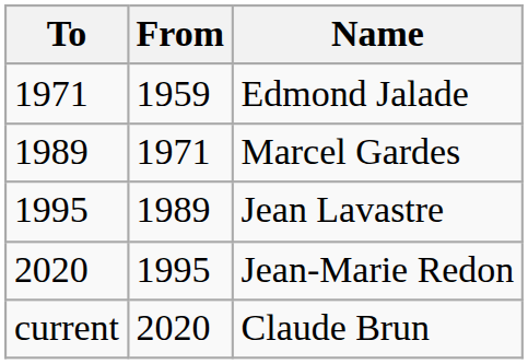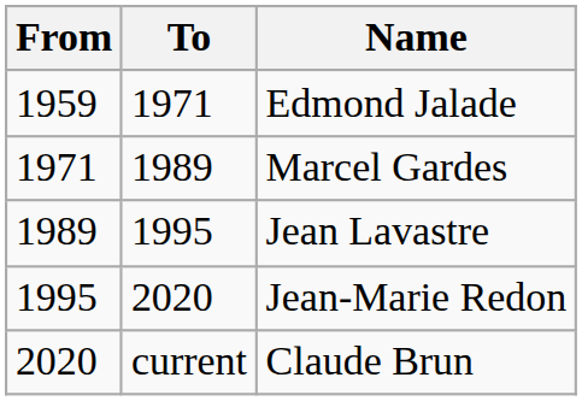 <table class="wikitable">
 <tr>
+<th>From</th>
 <th>To</th>
-<th>From</th>
 <th>Name</th>
 </tr>
 <tr>
+<td>1959</td>
 <td>1971</td>
-<td>1959</td>
 <td>Edmond Jalade</td>
 </tr>
 <tr>
+<td>1971</td>
 <td>1989</td>
-<td>1971</td>
 <td>Marcel Gardes</td>
 </tr>
 <tr>
+<td>1989</td>
 <td>1995</td>
-<td>1989</td>
 <td>Jean Lavastre</td>
 </tr>
 <tr>
+<td>1995</td>
 <td>2020</td>
-<td>1995</td>
 <td>Jean-Marie Redon</td>
 </tr>
 <tr>
+<td>2020</td>
 <td>current</td>
-<td>2020</td>
 <td>Claude Brun</td>
 </tr>
 </table>
